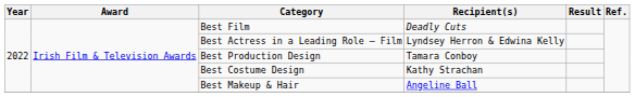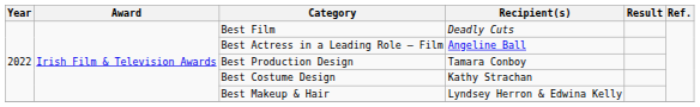 <table class="wikitable">
 <tr>
 <th>Year</th>
 <th>Award</th>
 <th>Category</th>
 <th>Recipient(s)</th>
 <th>Result</th>
 <th>Ref.</th>
 </tr>
 <tr>
 <td rowspan="5">2022</td>
 <td rowspan="5"><a href='#'>Irish Film & Television Awards</a></td>
 <td>Best Film</td>
 <td><em>Deadly Cuts</em></td>
 <td></td>
 <td rowspan="5"></td>
 </tr>
 <tr>
 <td>Best Actress in a Leading Role — Film</td>
-<td>Lyndsey Herron & Edwina Kelly</td>
+<td><a href='#'>Angeline Ball</a></td>
 <td></td>
 </tr>
 <tr>
 <td>Best Production Design</td>
 <td>Tamara Conboy</td>
 <td></td>
 </tr>
 <tr>
 <td>Best Costume Design</td>
 <td>Kathy Strachan</td>
 <td></td>
 </tr>
 <tr>
 <td>Best Makeup & Hair</td>
-<td><a href='#'>Angeline Ball</a></td>
+<td>Lyndsey Herron & Edwina Kelly</td>
 <td></td>
 </tr>
 <tr>
 </tr>
 </table>
